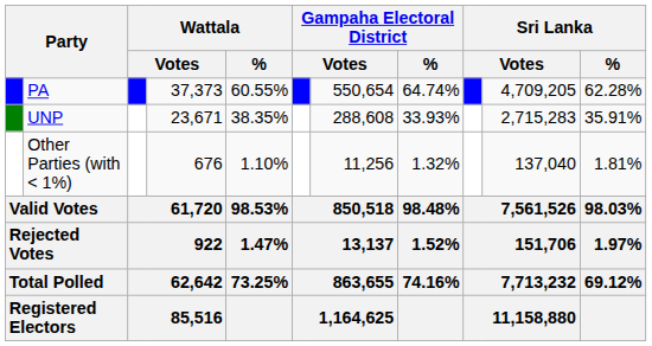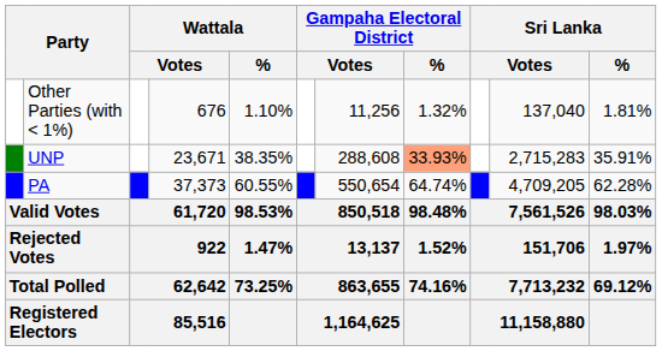 <table class="wikitable">
 <tr>
 <th colspan="2" width="144px"rowspan="2">Party</th>
 <th colspan="3" width="216px">Wattala</th>
 <th colspan="3" width="216px"><a href='#'>Gampaha Electoral District</a></th>
 <th colspan="3" width="216px">Sri Lanka</th>
 </tr>
 <tr>
 <th colspan="2" width="144px">Votes</th>
 <th>%</th>
 <th colspan="2" width="144px">Votes</th>
 <th>%</th>
 <th colspan="2" width="144px">Votes</th>
 <th>%</th>
 </tr>
 <tr>
+<td style="background-color:white;" width="10px"></td>
+<td style="text-align:left;">Other Parties (with < 1%)</td>
+<td style="background-color:white;" width="10px"></td>
+<td style="text-align:right;">676</td>
+<td style="text-align:right;">1.10%</td>
+<td style="background-color:white;" width="10px"></td>
+<td style="text-align:right;">11,256</td>
+<td style="text-align:right;">1.32%</td>
+<td style="background-color:white;" width="10px"></td>
+<td style="text-align:right;">137,040</td>
+<td style="text-align:right;">1.81%</td>
+</tr>
+<tr>
+<td style="background-color:green;" width="10px"></td>
+<td style="text-align:left;"><a href='#'>UNP</a></td>
+<td style="background-color:white;" width="10px"></td>
+<td style="text-align:right;">23,671</td>
+<td style="text-align:right;">38.35%</td>
+<td style="background-color:white;" width="10px"></td>
+<td style="text-align:right;">288,608</td>
+<td style="background: lightsalmon; text-align:right;">33.93%</td>
+<td style="background-color:white;" width="10px"></td>
+<td style="text-align:right;">2,715,283</td>
+<td style="text-align:right;">35.91%</td>
+</tr>
+<tr>
 <td style="background-color:blue;" width="10px"></td>
 <td style="text-align:left;"><a href='#'>PA</a></td>
 <td style="background-color:blue;" width="10px"></td>
 <td style="text-align:right;">37,373</td>
 <td style="text-align:right;">60.55%</td>
 <td style="background-color:blue;" width="10px"></td>
 <td style="text-align:right;">550,654</td>
 <td style="text-align:right;">64.74%</td>
 <td style="background-color:blue;" width="10px"></td>
 <td style="text-align:right;">4,709,205</td>
 <td style="text-align:right;">62.28%</td>
-</tr>
-<tr>
-<td style="background-color:green;" width="10px"></td>
-<td style="text-align:left;"><a href='#'>UNP</a></td>
-<td style="background-color:white;" width="10px"></td>
-<td style="text-align:right;">23,671</td>
-<td style="text-align:right;">38.35%</td>
-<td style="background-color:white;" width="10px"></td>
-<td style="text-align:right;">288,608</td>
-<td style="text-align:right;">33.93%</td>
-<td style="background-color:white;" width="10px"></td>
-<td style="text-align:right;">2,715,283</td>
-<td style="text-align:right;">35.91%</td>
-</tr>
-<tr>
-<td style="background-color:white;" width="10px"></td>
-<td style="text-align:left;">Other Parties (with < 1%)</td>
-<td style="background-color:white;" width="10px"></td>
-<td style="text-align:right;">676</td>
-<td style="text-align:right;">1.10%</td>
-<td style="background-color:white;" width="10px"></td>
-<td style="text-align:right;">11,256</td>
-<td style="text-align:right;">1.32%</td>
-<td style="background-color:white;" width="10px"></td>
-<td style="text-align:right;">137,040</td>
-<td style="text-align:right;">1.81%</td>
 </tr>
 <tr>
 <th colspan="2" width="144px"style="text-align:left;">Valid Votes</th>
 <th style="text-align:right;"colspan="2" width="144px">61,720</th>
 <th style="text-align:right;">98.53%</th>
 <th style="text-align:right;"colspan="2" width="144px">850,518</th>
 <th style="text-align:right;">98.48%</th>
 <th style="text-align:right;"colspan="2" width="144px">7,561,526</th>
 <th style="text-align:right;">98.03%</th>
 </tr>
 <tr>
 <th colspan="2" width="144px"style="text-align:left;">Rejected Votes</th>
 <th style="text-align:right;"colspan="2" width="144px">922</th>
 <th style="text-align:right;">1.47%</th>
 <th style="text-align:right;"colspan="2" width="144px">13,137</th>
 <th style="text-align:right;">1.52%</th>
 <th style="text-align:right;"colspan="2" width="144px">151,706</th>
 <th style="text-align:right;">1.97%</th>
 </tr>
 <tr>
 <th colspan="2" width="144px"style="text-align:left;">Total Polled</th>
 <th style="text-align:right;"colspan="2" width="144px">62,642</th>
 <th style="text-align:right;">73.25%</th>
 <th style="text-align:right;"colspan="2" width="144px">863,655</th>
 <th style="text-align:right;">74.16%</th>
 <th style="text-align:right;"colspan="2" width="144px">7,713,232</th>
 <th style="text-align:right;">69.12%</th>
 </tr>
 <tr>
 <th colspan="2" width="144px"style="text-align:left;">Registered Electors</th>
 <th style="text-align:right;"colspan="2" width="144px">85,516</th>
 <th></th>
 <th style="text-align:right;"colspan="2" width="144px">1,164,625</th>
 <th></th>
 <th style="text-align:right;"colspan="2" width="144px">11,158,880</th>
 <th></th>
 </tr>
 </table>
